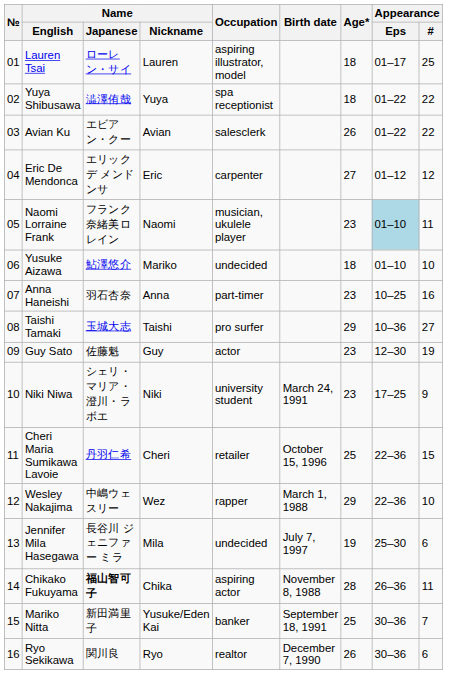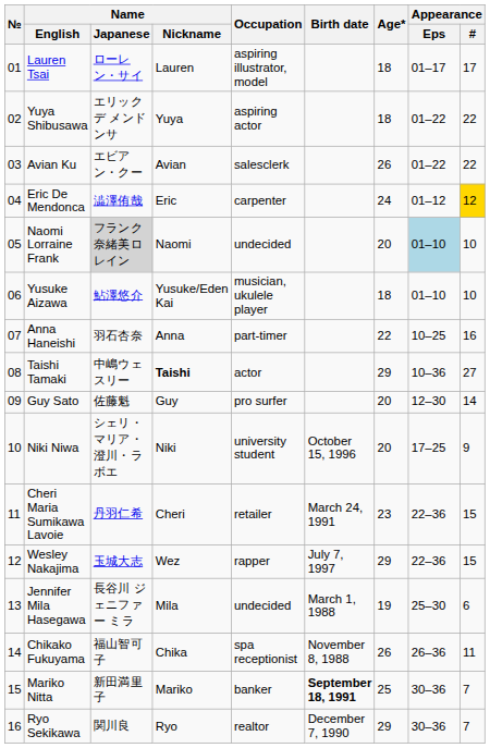 <table class="wikitable sortable">
 <tr>
 <th rowspan="2">№</th>
 <th colspan="3">Name</th>
 <th rowspan="2">Occupation</th>
 <th rowspan="2">Birth date</th>
 <th rowspan="2">Age*</th>
 <th colspan="2">Appearance</th>
 </tr>
 <tr>
 <th>English</th>
 <th>Japanese</th>
 <th>Nickname</th>
 <th>Eps</th>
 <th>#</th>
 </tr>
 <tr>
 <td>01</td>
 <td><a href='#'>Lauren Tsai</a></td>
 <td><a href='#'>ローレン・サイ</a></td>
 <td>Lauren</td>
 <td>aspiring illustrator, model</td>
 <td></td>
 <td>18</td>
 <td>01–17</td>
-<td>25</td>
+<td>17</td>
 </tr>
 <tr>
 <td>02</td>
 <td>Yuya Shibusawa</td>
-<td><a href='#'>澁澤侑哉</a></td>
+<td>エリック デ メンドンサ</td>
 <td>Yuya</td>
-<td>spa receptionist</td>
+<td>aspiring actor</td>
 <td></td>
 <td>18</td>
 <td>01–22</td>
 <td>22</td>
 </tr>
 <tr>
 <td>03</td>
 <td>Avian Ku</td>
 <td>エビアン・クー</td>
 <td>Avian</td>
 <td>salesclerk</td>
 <td></td>
 <td>26</td>
 <td>01–22</td>
 <td>22</td>
 </tr>
 <tr>
 <td>04</td>
 <td>Eric De Mendonca</td>
-<td>エリック デ メンドンサ</td>
+<td><a href='#'>澁澤侑哉</a></td>
 <td>Eric</td>
 <td>carpenter</td>
 <td></td>
-<td>27</td>
+<td>24</td>
 <td>01–12</td>
-<td>12</td>
+<td style="background: gold;">12</td>
 </tr>
 <tr>
 <td>05</td>
 <td>Naomi Lorraine Frank</td>
-<td>フランク奈緒美ロレイン</td>
+<td style="background: lightgrey;">フランク奈緒美ロレイン</td>
 <td>Naomi</td>
-<td>musician, ukulele player</td>
+<td>undecided</td>
 <td></td>
-<td>23</td>
+<td>20</td>
 <td style="background: lightblue;">01–10</td>
-<td>11</td>
+<td>10</td>
 </tr>
 <tr>
 <td>06</td>
 <td>Yusuke Aizawa</td>
 <td><a href='#'>鮎澤悠介</a></td>
-<td>Mariko</td>
-<td>undecided</td>
+<td>Yusuke/Eden Kai</td>
+<td>musician, ukulele player</td>
 <td></td>
 <td>18</td>
 <td>01–10</td>
 <td>10</td>
 </tr>
 <tr>
 <td>07</td>
 <td>Anna Haneishi</td>
 <td>羽石杏奈</td>
 <td>Anna</td>
 <td>part-timer</td>
 <td></td>
-<td>23</td>
+<td>22</td>
 <td>10–25</td>
 <td>16</td>
 </tr>
 <tr>
 <td>08</td>
 <td>Taishi Tamaki</td>
-<td><a href='#'>玉城大志</a></td>
-<td>Taishi</td>
-<td>pro surfer</td>
+<td>中嶋ウェスリー</td>
+<td><strong>Taishi</strong></td>
+<td>actor</td>
 <td></td>
 <td>29</td>
 <td>10–36</td>
 <td>27</td>
 </tr>
 <tr>
 <td>09</td>
 <td>Guy Sato</td>
 <td>佐藤魁</td>
 <td>Guy</td>
-<td>actor</td>
+<td>pro surfer</td>
 <td></td>
-<td>23</td>
+<td>20</td>
 <td>12–30</td>
-<td>19</td>
+<td>14</td>
 </tr>
 <tr>
 <td>10</td>
 <td>Niki Niwa</td>
 <td>シェリ・マリア・澄川・ラボエ</td>
 <td>Niki</td>
 <td>university student</td>
-<td>March 24, 1991</td>
-<td>23</td>
+<td>October 15, 1996</td>
+<td>20</td>
 <td>17–25</td>
 <td>9</td>
 </tr>
 <tr>
 <td>11</td>
 <td>Cheri Maria Sumikawa Lavoie</td>
 <td><a href='#'>丹羽仁希</a></td>
 <td>Cheri</td>
 <td>retailer</td>
-<td>October 15, 1996</td>
-<td>25</td>
+<td>March 24, 1991</td>
+<td>23</td>
 <td>22–36</td>
 <td>15</td>
 </tr>
 <tr>
 <td>12</td>
 <td>Wesley Nakajima</td>
-<td>中嶋ウェスリー</td>
+<td><a href='#'>玉城大志</a></td>
 <td>Wez</td>
 <td>rapper</td>
-<td>March 1, 1988</td>
+<td>July 7, 1997</td>
 <td>29</td>
 <td>22–36</td>
-<td>10</td>
+<td>15</td>
 </tr>
 <tr>
 <td>13</td>
 <td>Jennifer Mila Hasegawa</td>
 <td>長谷川 ジェニファー ミラ</td>
 <td>Mila</td>
 <td>undecided</td>
-<td>July 7, 1997</td>
+<td>March 1, 1988</td>
 <td>19</td>
 <td>25–30</td>
 <td>6</td>
 </tr>
 <tr>
 <td>14</td>
 <td>Chikako Fukuyama</td>
-<td><strong>福山智可子</strong></td>
+<td>福山智可子</td>
 <td>Chika</td>
-<td>aspiring actor</td>
+<td>spa receptionist</td>
 <td>November 8, 1988</td>
-<td>28</td>
+<td>26</td>
 <td>26–36</td>
 <td>11</td>
 </tr>
 <tr>
 <td>15</td>
 <td>Mariko Nitta</td>
 <td>新田満里子</td>
-<td>Yusuke/Eden Kai</td>
+<td>Mariko</td>
 <td>banker</td>
-<td>September 18, 1991</td>
+<td><strong>September 18, 1991</strong></td>
 <td>25</td>
 <td>30–36</td>
 <td>7</td>
 </tr>
 <tr>
 <td>16</td>
 <td>Ryo Sekikawa</td>
 <td>関川良</td>
 <td>Ryo</td>
 <td>realtor</td>
 <td>December 7, 1990</td>
-<td>26</td>
+<td>29</td>
 <td>30–36</td>
-<td>6</td>
+<td>7</td>
 </tr>
 </table>
